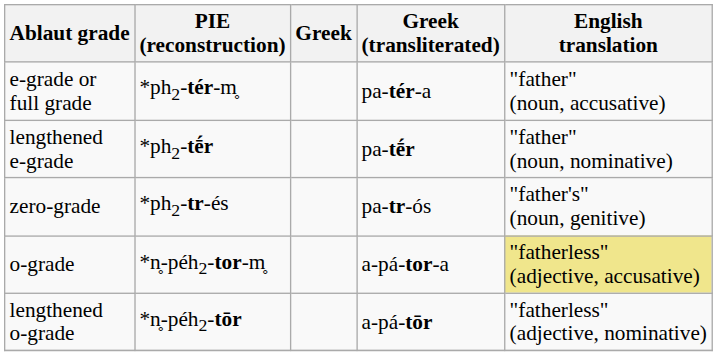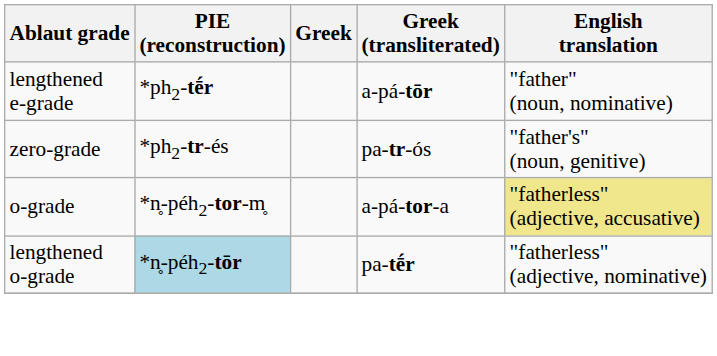 <table class="wikitable">
 <tr>
 <th><strong>Ablaut grade</strong></th>
 <th><strong>PIE</strong><br>(reconstruction)</th>
 <th><strong>Greek</strong></th>
 <th><strong>Greek</strong><br>(transliterated)</th>
 <th><strong>English<br>translation</strong></th>
 </tr>
 <tr>
-<td>e-grade or<br>full grade</td>
-<td>*ph<sub>2</sub>-<strong>tér</strong>-m̥</td>
-<td></td>
-<td>pa-<strong>tér</strong>-a</td>
-<td>"father"<br>(noun, accusative)</td>
-</tr>
-<tr>
 <td>lengthened<br>e-grade</td>
 <td>*ph<sub>2</sub>-<strong>tḗr</strong></td>
 <td></td>
-<td>pa-<strong>tḗr</strong></td>
+<td>a-pá-<strong>tōr</strong></td>
 <td>"father"<br>(noun, nominative)</td>
 </tr>
 <tr>
 <td>zero-grade</td>
 <td>*ph<sub>2</sub>-<strong>tr</strong>-és</td>
 <td></td>
 <td>pa-<strong>tr</strong>-ós</td>
 <td>"father's"<br>(noun, genitive)</td>
 </tr>
 <tr>
 <td>o-grade</td>
 <td>*n̥-péh<sub>2</sub>-<strong>tor</strong>-m̥</td>
 <td></td>
 <td>a-pá-<strong>tor</strong>-a</td>
 <td style="background: khaki;">"fatherless"<br>(adjective, accusative)</td>
 </tr>
 <tr>
 <td>lengthened<br>o-grade</td>
-<td>*n̥-péh<sub>2</sub>-<strong>tōr</strong></td>
+<td style="background: lightblue;">*n̥-péh<sub>2</sub>-<strong>tōr</strong></td>
 <td></td>
-<td>a-pá-<strong>tōr</strong></td>
+<td>pa-<strong>tḗr</strong></td>
 <td>"fatherless"<br>(adjective, nominative)</td>
 </tr>
 <tr>
 </tr>
 </table>
